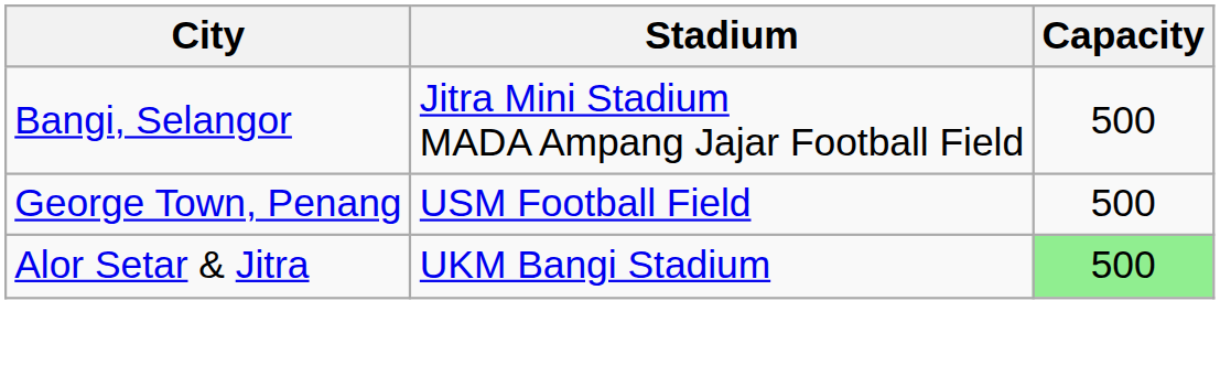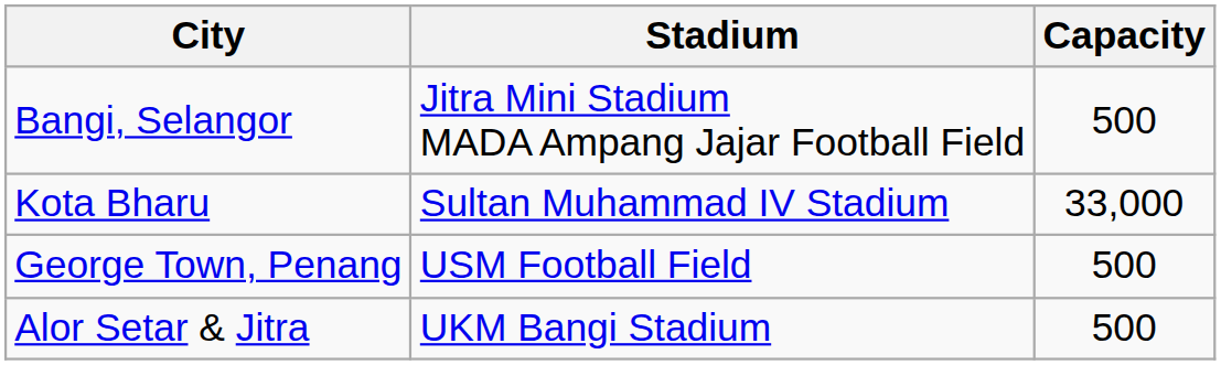 <table class="wikitable">
 <tr>
 <th>City</th>
 <th>Stadium</th>
 <th>Capacity</th>
 </tr>
 <tr>
 <td> <a href='#'>Bangi, Selangor</a></td>
 <td><a href='#'>Jitra Mini Stadium</a> <br> MADA Ampang Jajar Football Field</td>
 <td align="center">500</td>
 </tr>
 <tr>
+<td> <a href='#'>Kota Bharu</a></td>
+<td><a href='#'>Sultan Muhammad IV Stadium</a></td>
+<td align="center">33,000</td>
+</tr>
+<tr>
 <td>  <a href='#'>George Town, Penang</a></td>
 <td><a href='#'>USM Football Field</a></td>
 <td align="center">500</td>
 </tr>
 <tr>
 <td> <a href='#'>Alor Setar</a> & <a href='#'>Jitra</a></td>
 <td><a href='#'>UKM Bangi Stadium</a></td>
-<td align="center" style="background: lightgreen;">500</td>
+<td align="center">500</td>
 </tr>
 </table>
